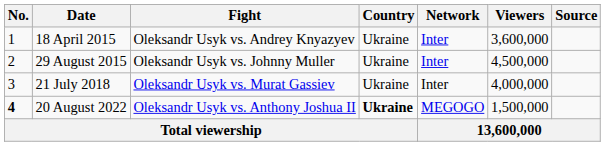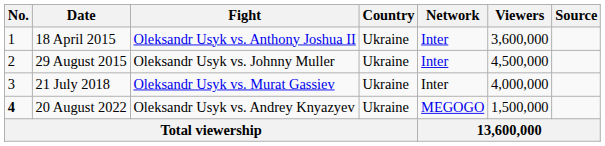 <table class="wikitable sortable">
 <tr>
 <th>No.</th>
 <th>Date</th>
 <th>Fight</th>
 <th>Country</th>
 <th>Network</th>
 <th>Viewers</th>
 <th class="unsortable">Source</th>
 </tr>
 <tr>
 <td>1</td>
 <td>18 April 2015</td>
-<td>Oleksandr Usyk vs. Andrey Knyazyev</td>
+<td><a href='#'>Oleksandr Usyk vs. Anthony Joshua II</a></td>
 <td>Ukraine</td>
 <td><a href='#'>Inter</a></td>
 <td>3,600,000</td>
 <td></td>
 </tr>
 <tr>
 <td>2</td>
 <td>29 August 2015</td>
 <td>Oleksandr Usyk vs. Johnny Muller</td>
 <td>Ukraine</td>
 <td><a href='#'>Inter</a></td>
 <td>4,500,000</td>
 <td></td>
 </tr>
 <tr>
 <td>3</td>
 <td>21 July 2018</td>
 <td><a href='#'>Oleksandr Usyk vs. Murat Gassiev</a></td>
 <td>Ukraine</td>
 <td>Inter</td>
 <td>4,000,000</td>
 <td></td>
 </tr>
 <tr>
 <td><strong>4</strong></td>
 <td>20 August 2022</td>
-<td><a href='#'>Oleksandr Usyk vs. Anthony Joshua II</a></td>
-<td><strong>Ukraine</strong></td>
+<td>Oleksandr Usyk vs. Andrey Knyazyev</td>
+<td>Ukraine</td>
 <td><a href='#'>MEGOGO</a></td>
 <td>1,500,000</td>
 <td></td>
 </tr>
 <tr>
 <th colspan="4">Total viewership</th>
 <th colspan="3">13,600,000</th>
 </tr>
 </table>
